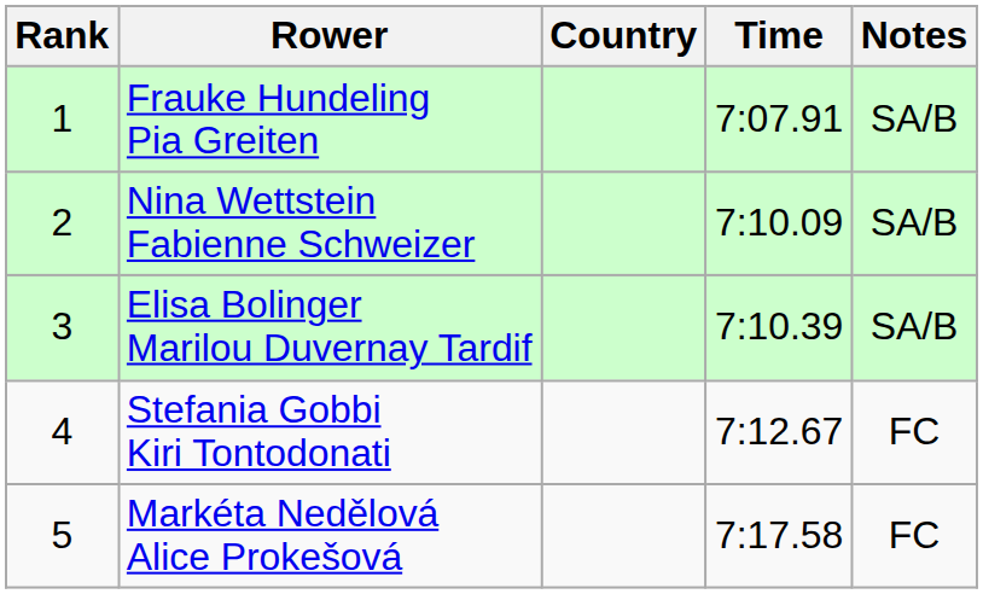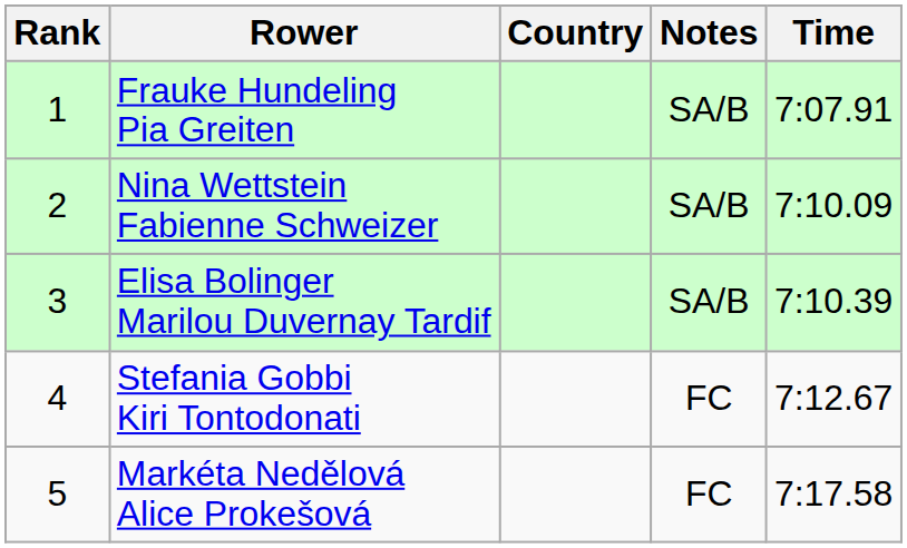 <table class="wikitable" style="text-align:center">
 <tr>
 <th>Rank</th>
 <th>Rower</th>
 <th>Country</th>
+<th>Notes</th>
 <th>Time</th>
-<th>Notes</th>
 </tr>
 <tr bgcolor=ccffcc>
 <td>1</td>
 <td align="left"><a href='#'>Frauke Hundeling</a><br><a href='#'>Pia Greiten</a></td>
 <td align="left"></td>
+<td>SA/B</td>
 <td>7:07.91</td>
-<td>SA/B</td>
 </tr>
 <tr bgcolor=ccffcc>
 <td>2</td>
 <td align="left"><a href='#'>Nina Wettstein</a><br><a href='#'>Fabienne Schweizer</a></td>
 <td align="left"></td>
+<td>SA/B</td>
 <td>7:10.09</td>
-<td>SA/B</td>
 </tr>
 <tr bgcolor=ccffcc>
 <td>3</td>
 <td align="left"><a href='#'>Elisa Bolinger</a><br><a href='#'>Marilou Duvernay Tardif</a></td>
 <td align="left"></td>
+<td>SA/B</td>
 <td>7:10.39</td>
-<td>SA/B</td>
 </tr>
 <tr>
 <td>4</td>
 <td align="left"><a href='#'>Stefania Gobbi</a><br><a href='#'>Kiri Tontodonati</a></td>
 <td align="left"></td>
+<td>FC</td>
 <td>7:12.67</td>
-<td>FC</td>
 </tr>
 <tr>
 <td>5</td>
 <td align="left"><a href='#'>Markéta Nedělová</a><br><a href='#'>Alice Prokešová</a></td>
 <td align="left"></td>
+<td>FC</td>
 <td>7:17.58</td>
-<td>FC</td>
 </tr>
 </table>
